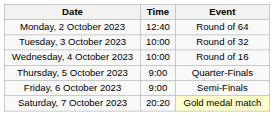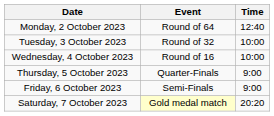 <table class = "wikitable" style="text-align:center;">
 <tr>
 <th width=220>Date</th>
+<th width=150>Event</th>
 <th width=50>Time</th>
-<th width=150>Event</th>
 </tr>
 <tr>
 <td>Monday, 2 October 2023</td>
+<td>Round of 64</td>
 <td>12:40</td>
-<td>Round of 64</td>
 </tr>
 <tr>
 <td>Tuesday, 3 October 2023</td>
+<td>Round of 32</td>
 <td>10:00</td>
-<td>Round of 32</td>
 </tr>
 <tr>
 <td>Wednesday, 4 October 2023</td>
+<td>Round of 16</td>
 <td>10:00</td>
-<td>Round of 16</td>
 </tr>
 <tr>
 <td>Thursday, 5 October 2023</td>
+<td>Quarter-Finals</td>
 <td>9:00</td>
-<td>Quarter-Finals</td>
 </tr>
 <tr>
 <td>Friday, 6 October 2023</td>
+<td>Semi-Finals</td>
 <td>9:00</td>
-<td>Semi-Finals</td>
 </tr>
 <tr>
 <td>Saturday, 7 October 2023</td>
+<td bgcolor=ffffcc>Gold medal match</td>
 <td>20:20</td>
-<td bgcolor=ffffcc>Gold medal match</td>
 </tr>
 </table>
